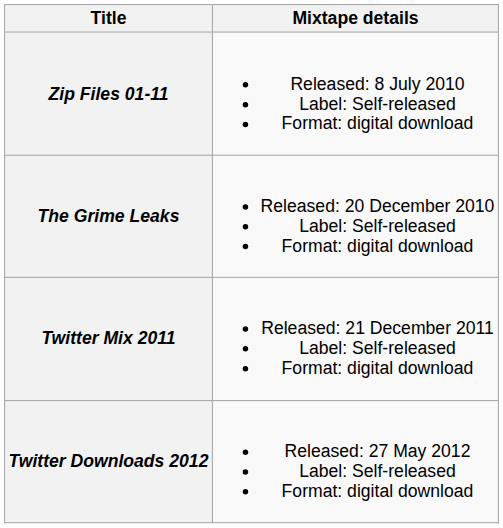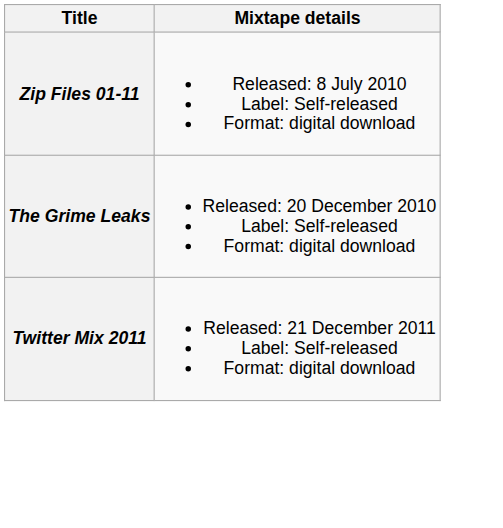 <table class="wikitable plainrowheaders" style="text-align:center;">
 <tr>
 <th scope="col">Title</th>
 <th scope="col">Mixtape details</th>
 </tr>
 <tr>
 <th scope="row"><strong><em>Zip Files 01-11</em></strong></th>
 <td><br><ul><li>Released: 8 July 2010</li><li>Label: Self-released</li><li>Format: digital download</li></ul></td>
 </tr>
 <tr>
 <th scope="row"><strong><em>The Grime Leaks</em></strong></th>
 <td><br><ul><li>Released: 20 December 2010</li><li>Label: Self-released</li><li>Format: digital download</li></ul></td>
 </tr>
 <tr>
 <th scope="row"><strong><em>Twitter Mix 2011</em></strong></th>
 <td><br><ul><li>Released: 21 December 2011</li><li>Label: Self-released</li><li>Format: digital download</li></ul></td>
 </tr>
-<tr>
-<th scope="row"><strong><em>Twitter Downloads 2012</em></strong></th>
-<td><br><ul><li>Released: 27 May 2012</li><li>Label: Self-released</li><li>Format: digital download</li></ul></td>
-</tr>
 </table>
